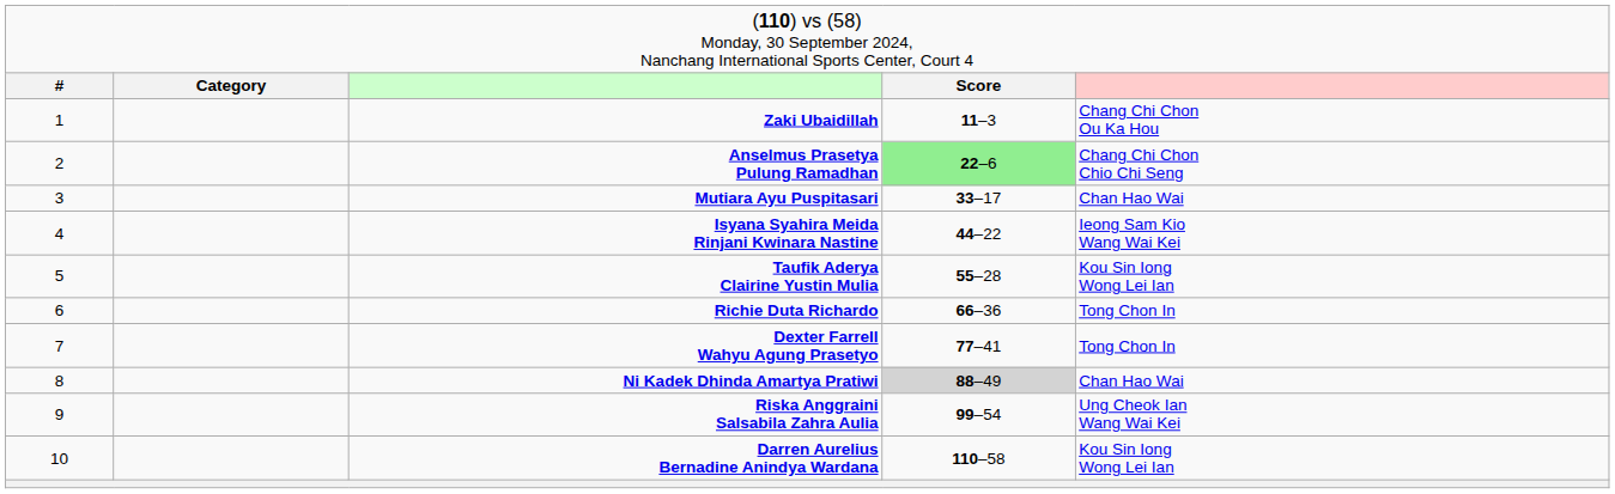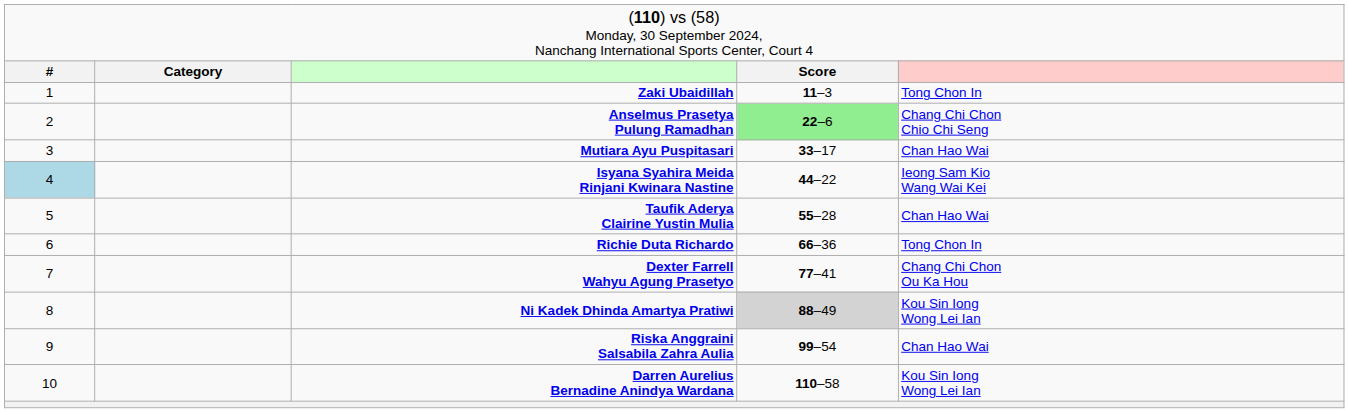 <table class="wikitable mw-collapsible mw-collapsed" style="font-size:90%; text-align:center" width="90%">
 <tr>
 <td colspan="5"><big>(<strong>110</strong>) <strong></strong> vs  (58)</big><br>Monday, 30 September 2024, <br>Nanchang International Sports Center, Court 4</td>
 </tr>
 <tr>
 <th width="25">#</th>
 <th width="50">Category</th>
 <th style="background-color:#CCFFCC" width="150"></th>
 <th width="50">Score<br></th>
 <th style="background-color:#FFCCCC" width="150"></th>
 </tr>
 <tr>
 <td>1</td>
 <td></td>
 <td align="right"><strong><a href='#'>Zaki Ubaidillah</a> </strong></td>
 <td><strong>11</strong>–3<br></td>
-<td align="left"> <a href='#'>Chang Chi Chon</a><br> <a href='#'>Ou Ka Hou</a></td>
+<td align="left"> <a href='#'>Tong Chon In</a></td>
 </tr>
 <tr>
 <td>2</td>
 <td></td>
 <td align="right"><strong><a href='#'>Anselmus Prasetya</a> <br><a href='#'>Pulung Ramadhan</a> </strong></td>
 <td style="background: lightgreen;"><strong>22</strong>–6<br></td>
 <td align="left"> <a href='#'>Chang Chi Chon</a><br> <a href='#'>Chio Chi Seng</a></td>
 </tr>
 <tr>
 <td>3</td>
 <td></td>
 <td align="right"><strong><a href='#'>Mutiara Ayu Puspitasari</a> </strong></td>
 <td><strong>33</strong>–17<br></td>
 <td align="left"> <a href='#'>Chan Hao Wai</a></td>
 </tr>
 <tr>
-<td>4</td>
+<td style="background: lightblue;">4</td>
 <td></td>
 <td align="right"><strong><a href='#'>Isyana Syahira Meida</a> <br><a href='#'>Rinjani Kwinara Nastine</a> </strong></td>
 <td><strong>44</strong>–22<br></td>
 <td align="left"> <a href='#'>Ieong Sam Kio</a><br> <a href='#'>Wang Wai Kei</a></td>
 </tr>
 <tr>
 <td>5</td>
 <td></td>
 <td align="right"><strong><a href='#'>Taufik Aderya</a> <br><a href='#'>Clairine Yustin Mulia</a> </strong></td>
 <td><strong>55</strong>–28<br></td>
-<td align="left"> <a href='#'>Kou Sin Iong</a><br> <a href='#'>Wong Lei Ian</a></td>
+<td align="left"> <a href='#'>Chan Hao Wai</a></td>
 </tr>
 <tr>
 <td>6</td>
 <td></td>
 <td align="right"><strong><a href='#'>Richie Duta Richardo</a> </strong></td>
 <td><strong>66</strong>–36<br></td>
 <td align="left"> <a href='#'>Tong Chon In</a></td>
 </tr>
 <tr>
 <td>7</td>
 <td></td>
 <td align="right"><strong><a href='#'>Dexter Farrell</a> <br><a href='#'>Wahyu Agung Prasetyo</a> </strong></td>
 <td><strong>77</strong>–41<br></td>
-<td align="left"> <a href='#'>Tong Chon In</a></td>
+<td align="left"> <a href='#'>Chang Chi Chon</a><br> <a href='#'>Ou Ka Hou</a></td>
 </tr>
 <tr>
 <td>8</td>
 <td></td>
 <td align="right"><strong><a href='#'>Ni Kadek Dhinda Amartya Pratiwi</a> </strong></td>
 <td style="background: lightgrey;"><strong>88</strong>–49<br></td>
-<td align="left"> <a href='#'>Chan Hao Wai</a></td>
+<td align="left"> <a href='#'>Kou Sin Iong</a><br> <a href='#'>Wong Lei Ian</a></td>
 </tr>
 <tr>
 <td>9</td>
 <td></td>
 <td align="right"><strong><a href='#'>Riska Anggraini</a> <br><a href='#'>Salsabila Zahra Aulia</a> </strong></td>
 <td><strong>99</strong>–54<br></td>
-<td align="left"> <a href='#'>Ung Cheok Ian</a><br> <a href='#'>Wang Wai Kei</a></td>
+<td align="left"> <a href='#'>Chan Hao Wai</a></td>
 </tr>
 <tr>
 <td>10</td>
 <td></td>
 <td align="right"><strong><a href='#'>Darren Aurelius</a> <br><a href='#'>Bernadine Anindya Wardana</a> </strong></td>
 <td><strong>110</strong>–58<br></td>
 <td align="left"> <a href='#'>Kou Sin Iong</a><br> <a href='#'>Wong Lei Ian</a></td>
 </tr>
 <tr>
 <th colspan="5"></th>
 </tr>
 </table>
